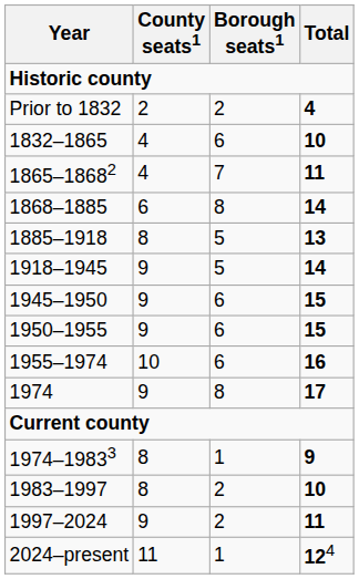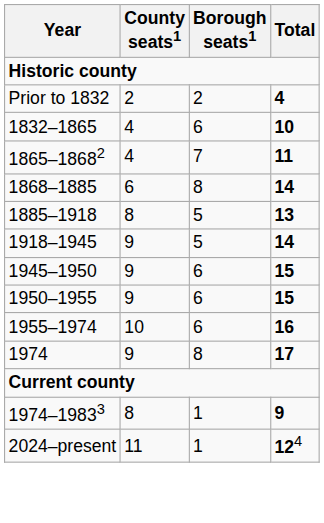 <table class="wikitable">
 <tr>
 <th>Year</th>
 <th>County<br>seats<sup>1</sup></th>
 <th>Borough<br>seats<sup>1</sup></th>
 <th>Total</th>
 </tr>
 <tr>
 <td colspan="4"><strong>Historic county</strong></td>
 </tr>
 <tr>
 <td>Prior to 1832</td>
 <td>2</td>
 <td>2</td>
 <td><strong>4</strong></td>
 </tr>
 <tr>
 <td>1832–1865</td>
 <td>4</td>
 <td>6</td>
 <td><strong>10</strong></td>
 </tr>
 <tr>
 <td>1865–1868<sup>2</sup></td>
 <td>4</td>
 <td>7</td>
 <td><strong>11</strong></td>
 </tr>
 <tr>
 <td>1868–1885</td>
 <td>6</td>
 <td>8</td>
 <td><strong>14</strong></td>
 </tr>
 <tr>
 <td>1885–1918</td>
 <td>8</td>
 <td>5</td>
 <td><strong>13</strong></td>
 </tr>
 <tr>
 <td>1918–1945</td>
 <td>9</td>
 <td>5</td>
 <td><strong>14</strong></td>
 </tr>
 <tr>
 <td>1945–1950</td>
 <td>9</td>
 <td>6</td>
 <td><strong>15</strong></td>
 </tr>
 <tr>
 <td>1950–1955</td>
 <td>9</td>
 <td>6</td>
 <td><strong>15</strong></td>
 </tr>
 <tr>
 <td>1955–1974</td>
 <td>10</td>
 <td>6</td>
 <td><strong>16</strong></td>
 </tr>
 <tr>
 <td>1974</td>
 <td>9</td>
 <td>8</td>
 <td><strong>17</strong></td>
 </tr>
 <tr>
 <td colspan="4"><strong>Current county</strong></td>
 </tr>
 <tr>
 <td>1974–1983<sup>3</sup></td>
 <td>8</td>
 <td>1</td>
 <td><strong>9</strong></td>
 </tr>
 <tr>
-<td>1983–1997</td>
-<td>8</td>
-<td>2</td>
-<td><strong>10</strong></td>
-</tr>
-<tr>
-<td>1997–2024</td>
-<td>9</td>
-<td>2</td>
-<td><strong>11</strong></td>
-</tr>
-<tr>
 <td>2024–present</td>
 <td>11</td>
 <td>1</td>
 <td><strong>12</strong><sup>4</sup></td>
 </tr>
 </table>
